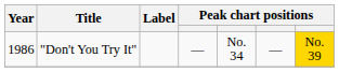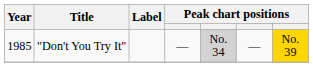 <table class="wikitable">
 <tr>
 <th rowspan="2">Year</th>
 <th rowspan="2">Title</th>
 <th rowspan="2">Label</th>
 <th colspan="4">Peak chart positions</th>
 </tr>
 <tr>
 <th width="40"></th>
 <th width="40"></th>
 <th width="40"></th>
 <th width="40"></th>
 </tr>
 <tr>
-<td>1986</td>
+<td>1985</td>
 <td>"Don't You Try It"</td>
 <td></td>
 <td align=center>―</td>
-<td align=center>No. 34</td>
+<td align=center style="background: lightgrey;">No. 34</td>
 <td align=center>―</td>
 <td align=center style="background: gold;">No. 39</td>
 </tr>
 <tr>
 </tr>
 </table>
